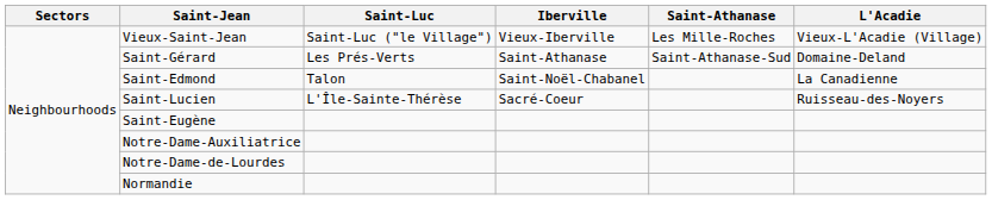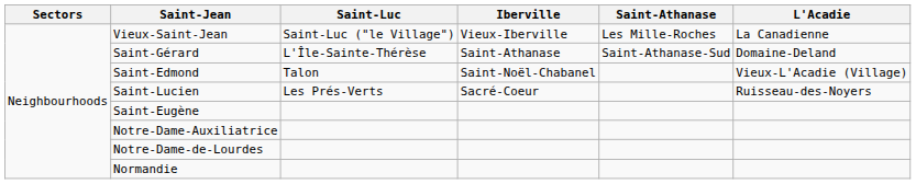 <table class="wikitable">
 <tr>
 <th>Sectors</th>
 <th><strong>Saint-Jean</strong></th>
 <th>Saint-Luc</th>
 <th>Iberville</th>
 <th>Saint-Athanase</th>
 <th>L'Acadie</th>
 </tr>
 <tr>
 <td rowspan="8">Neighbourhoods</td>
 <td>Vieux-Saint-Jean</td>
 <td>Saint-Luc ("le Village")</td>
 <td>Vieux-Iberville</td>
 <td>Les Mille-Roches</td>
-<td>Vieux-L'Acadie (Village)</td>
+<td>La Canadienne</td>
 </tr>
 <tr>
 <td>Saint-Gérard</td>
-<td>Les Prés-Verts</td>
+<td>L'Île-Sainte-Thérèse</td>
 <td>Saint-Athanase</td>
 <td>Saint-Athanase-Sud</td>
 <td>Domaine-Deland</td>
 </tr>
 <tr>
 <td>Saint-Edmond</td>
 <td>Talon</td>
 <td>Saint-Noël-Chabanel</td>
 <td></td>
-<td>La Canadienne</td>
+<td>Vieux-L'Acadie (Village)</td>
 </tr>
 <tr>
 <td>Saint-Lucien</td>
-<td>L'Île-Sainte-Thérèse</td>
+<td>Les Prés-Verts</td>
 <td>Sacré-Coeur</td>
 <td></td>
 <td>Ruisseau-des-Noyers</td>
 </tr>
 <tr>
 <td>Saint-Eugène</td>
 <td></td>
 <td></td>
 <td></td>
 <td></td>
 </tr>
 <tr>
 <td>Notre-Dame-Auxiliatrice</td>
 <td></td>
 <td></td>
 <td></td>
 <td></td>
 </tr>
 <tr>
 <td>Notre-Dame-de-Lourdes</td>
 <td></td>
 <td></td>
 <td></td>
 <td></td>
 </tr>
 <tr>
 <td>Normandie</td>
 <td></td>
 <td></td>
 <td></td>
 <td></td>
 </tr>
 </table>
